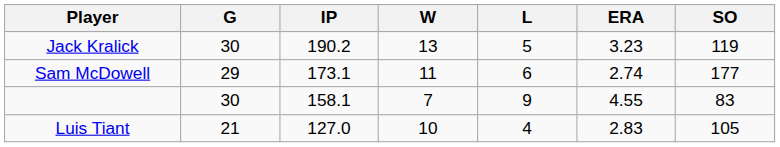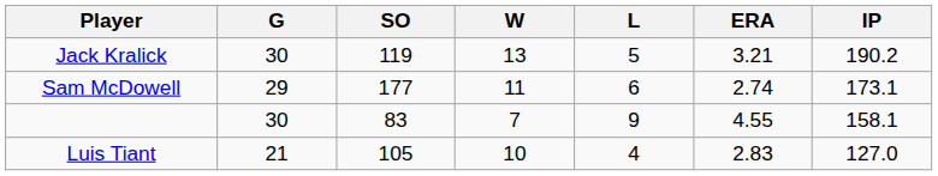 <table class="wikitable sortable">
 <tr>
 <th bgcolor="#DDDDFF" width="16%">Player</th>
 <th bgcolor="#DDDDFF" width="9%">G</th>
-<th bgcolor="#DDDDFF" width="9%">IP</th>
+<th bgcolor="#DDDDFF" width="9%">SO</th>
 <th bgcolor="#DDDDFF" width="9%">W</th>
 <th bgcolor="#DDDDFF" width="9%">L</th>
 <th bgcolor="#DDDDFF" width="9%">ERA</th>
-<th bgcolor="#DDDDFF" width="9%">SO</th>
+<th bgcolor="#DDDDFF" width="9%">IP</th>
 </tr>
 <tr align="center">
 <td><a href='#'>Jack Kralick</a></td>
 <td>30</td>
-<td>190.2</td>
+<td>119</td>
 <td>13</td>
 <td>5</td>
-<td>3.23</td>
-<td>119</td>
+<td>3.21</td>
+<td>190.2</td>
 </tr>
 <tr align=center>
 <td><a href='#'>Sam McDowell</a></td>
 <td>29</td>
-<td>173.1</td>
+<td>177</td>
 <td>11</td>
 <td>6</td>
 <td>2.74</td>
-<td>177</td>
+<td>173.1</td>
 </tr>
 <tr align=center>
 <td></td>
 <td>30</td>
-<td>158.1</td>
+<td>83</td>
 <td>7</td>
 <td>9</td>
 <td>4.55</td>
-<td>83</td>
+<td>158.1</td>
 </tr>
 <tr align="center">
 <td><a href='#'>Luis Tiant</a></td>
 <td>21</td>
-<td>127.0</td>
+<td>105</td>
 <td>10</td>
 <td>4</td>
 <td>2.83</td>
-<td>105</td>
+<td>127.0</td>
 </tr>
 </table>
